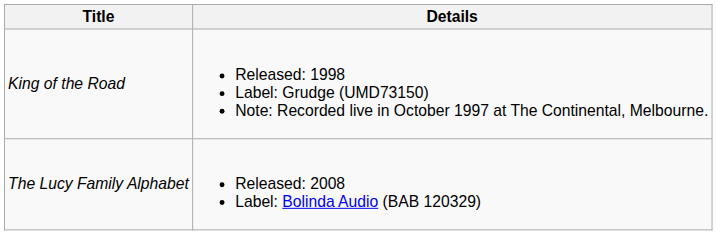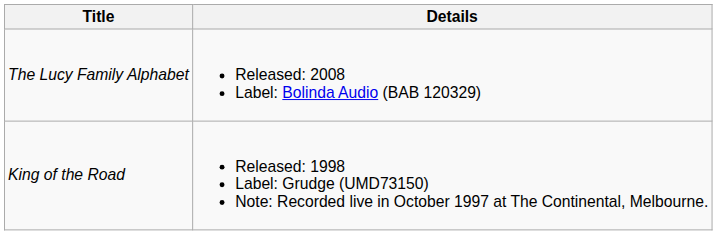 <table class="wikitable">
 <tr>
 <th>Title</th>
 <th>Details</th>
 </tr>
 <tr>
+<td scope="row"><em>The Lucy Family Alphabet</em></td>
+<td><br><ul><li>Released: 2008</li><li>Label: <a href='#'>Bolinda Audio</a> (BAB 120329)</li></ul></td>
+</tr>
+<tr>
 <td scope="row"><em>King of the Road</em></td>
 <td><br><ul><li>Released: 1998</li><li>Label: Grudge (UMD73150)</li><li>Note: Recorded live in October 1997 at The Continental, Melbourne.</li></ul></td>
 </tr>
-<tr>
-<td scope="row"><em>The Lucy Family Alphabet</em></td>
-<td><br><ul><li>Released: 2008</li><li>Label: <a href='#'>Bolinda Audio</a> (BAB 120329)</li></ul></td>
-</tr>
 </table>
